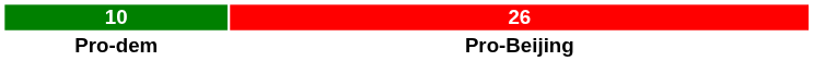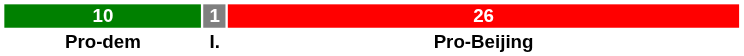 <table style="width:50%; text-align:center;">
 <tr style="color:white;">
 <td style="background:green; width:27%;"><strong>10</strong></td>
+<td style="background:grey; width:3%;"><strong>1</strong></td>
 <td style="background:red; width:70%;"><strong>26</strong></td>
 </tr>
 <tr>
 <td><span><strong>Pro-dem</strong></span></td>
+<td><span><strong>I.</strong></span></td>
 <td><span><strong>Pro-Beijing</strong></span></td>
 </tr>
 </table>
